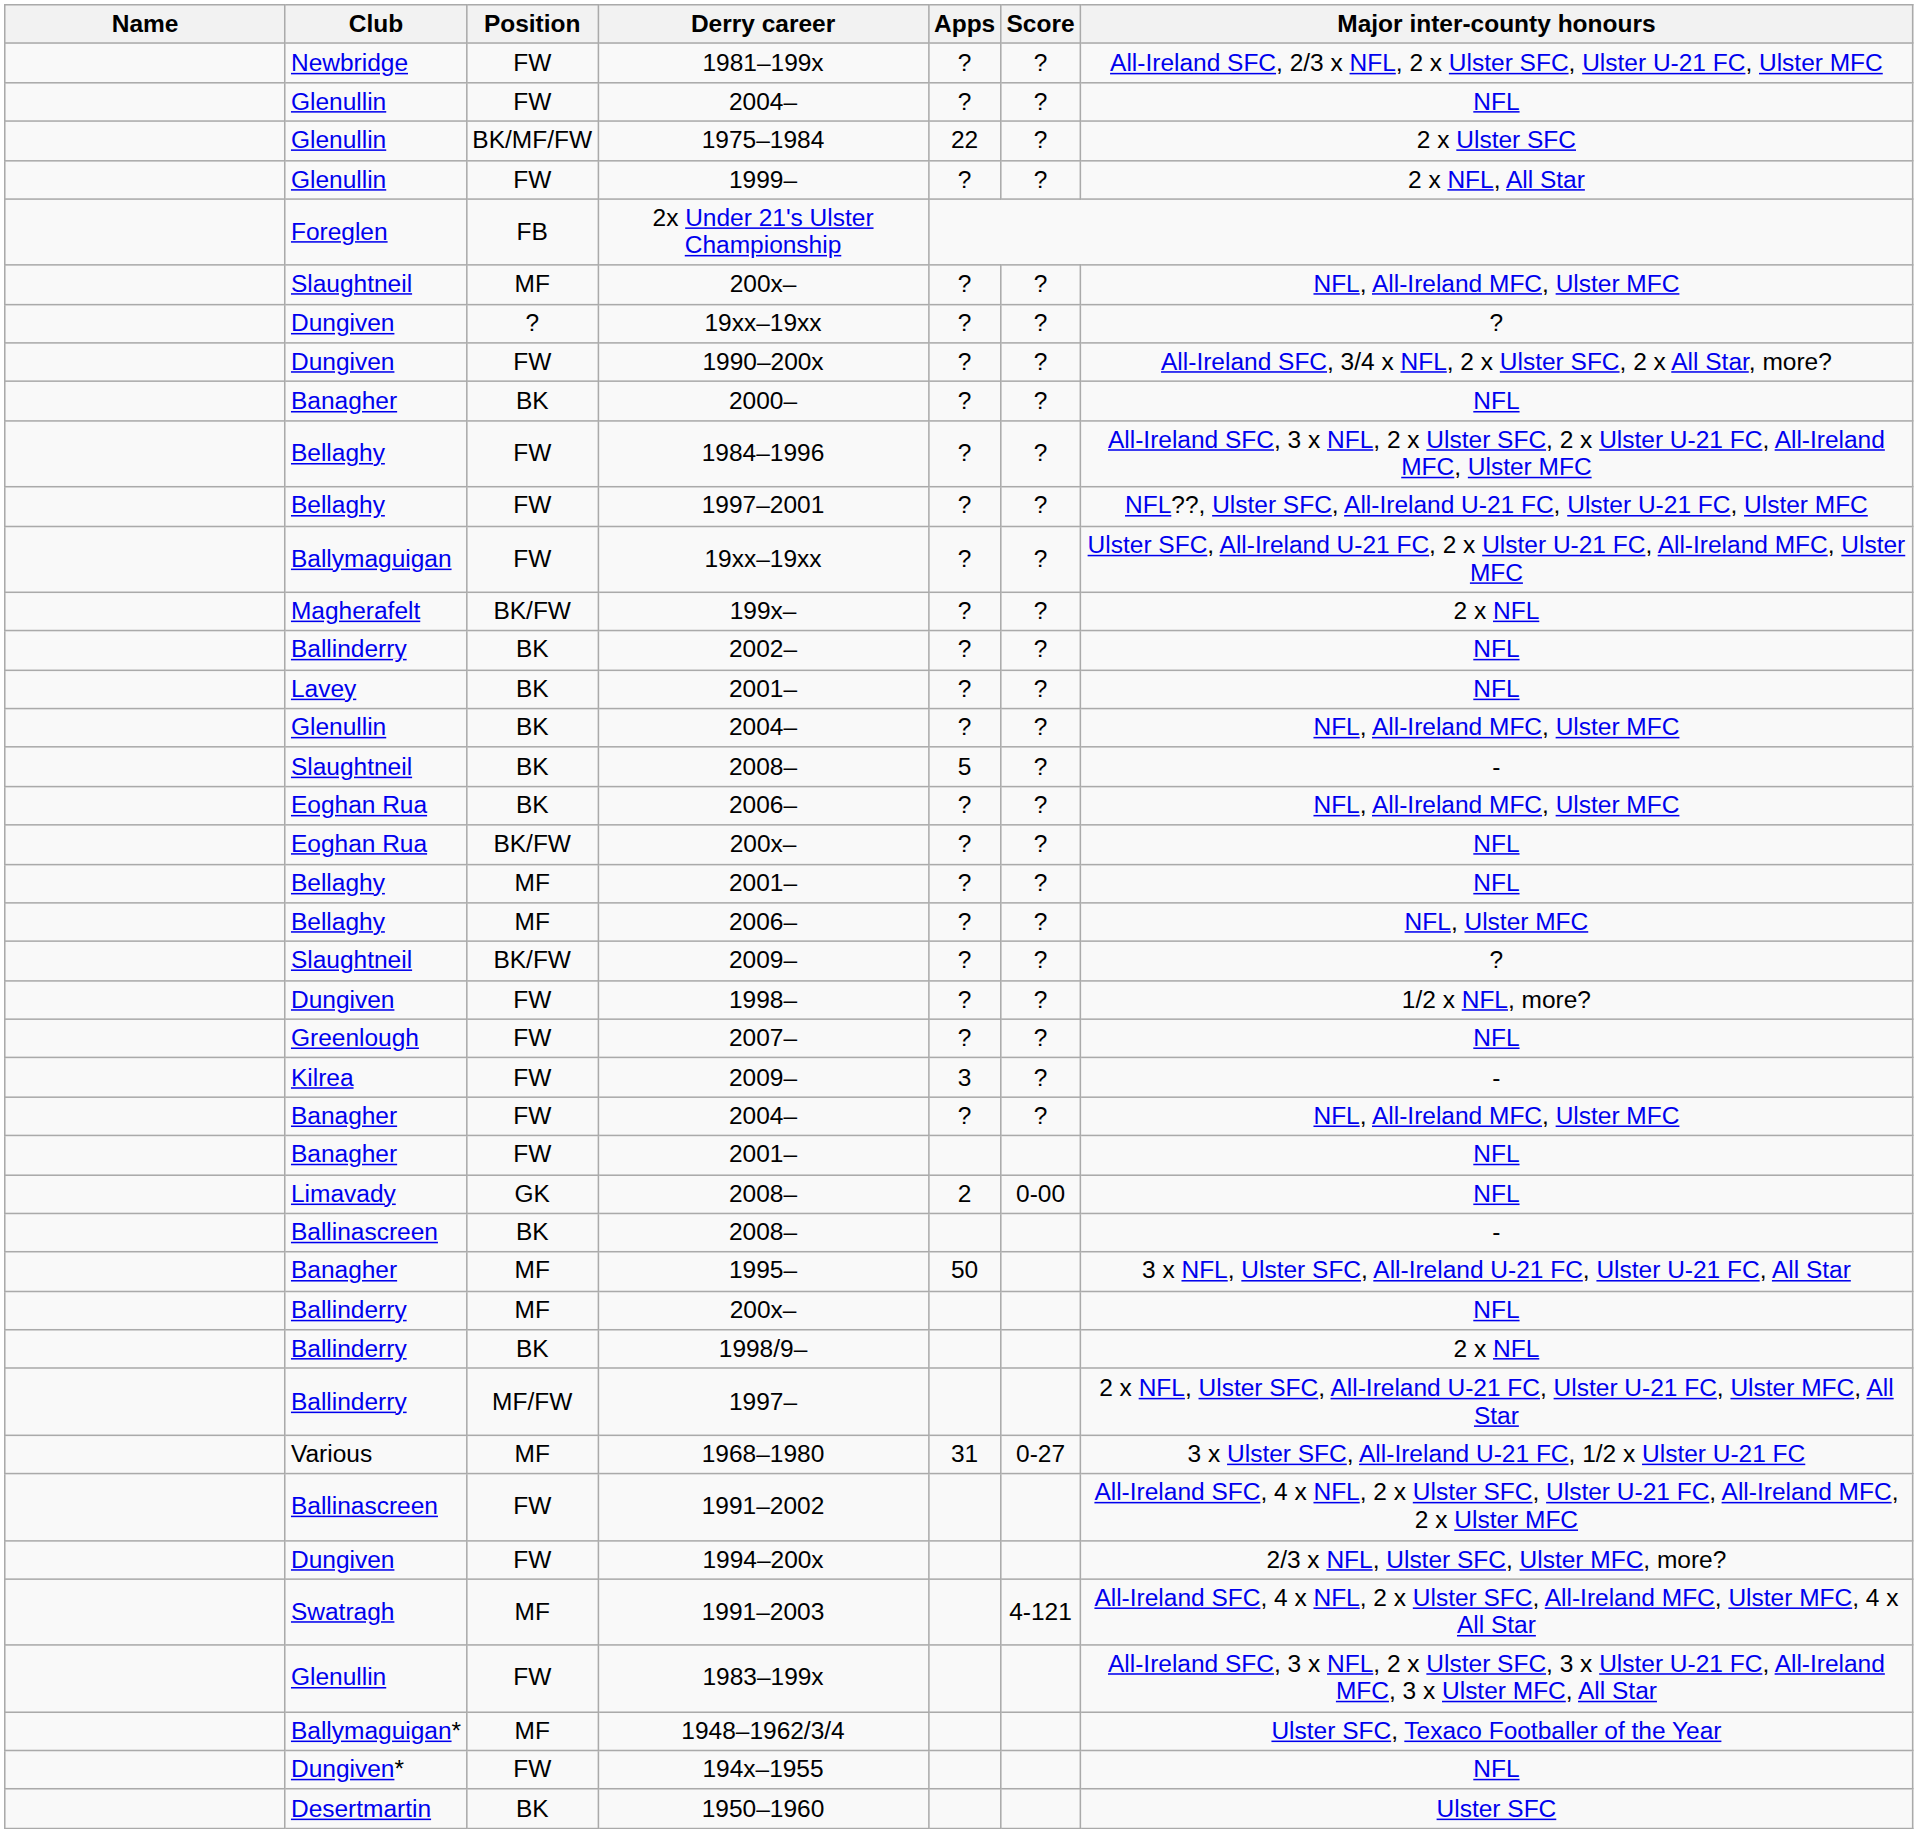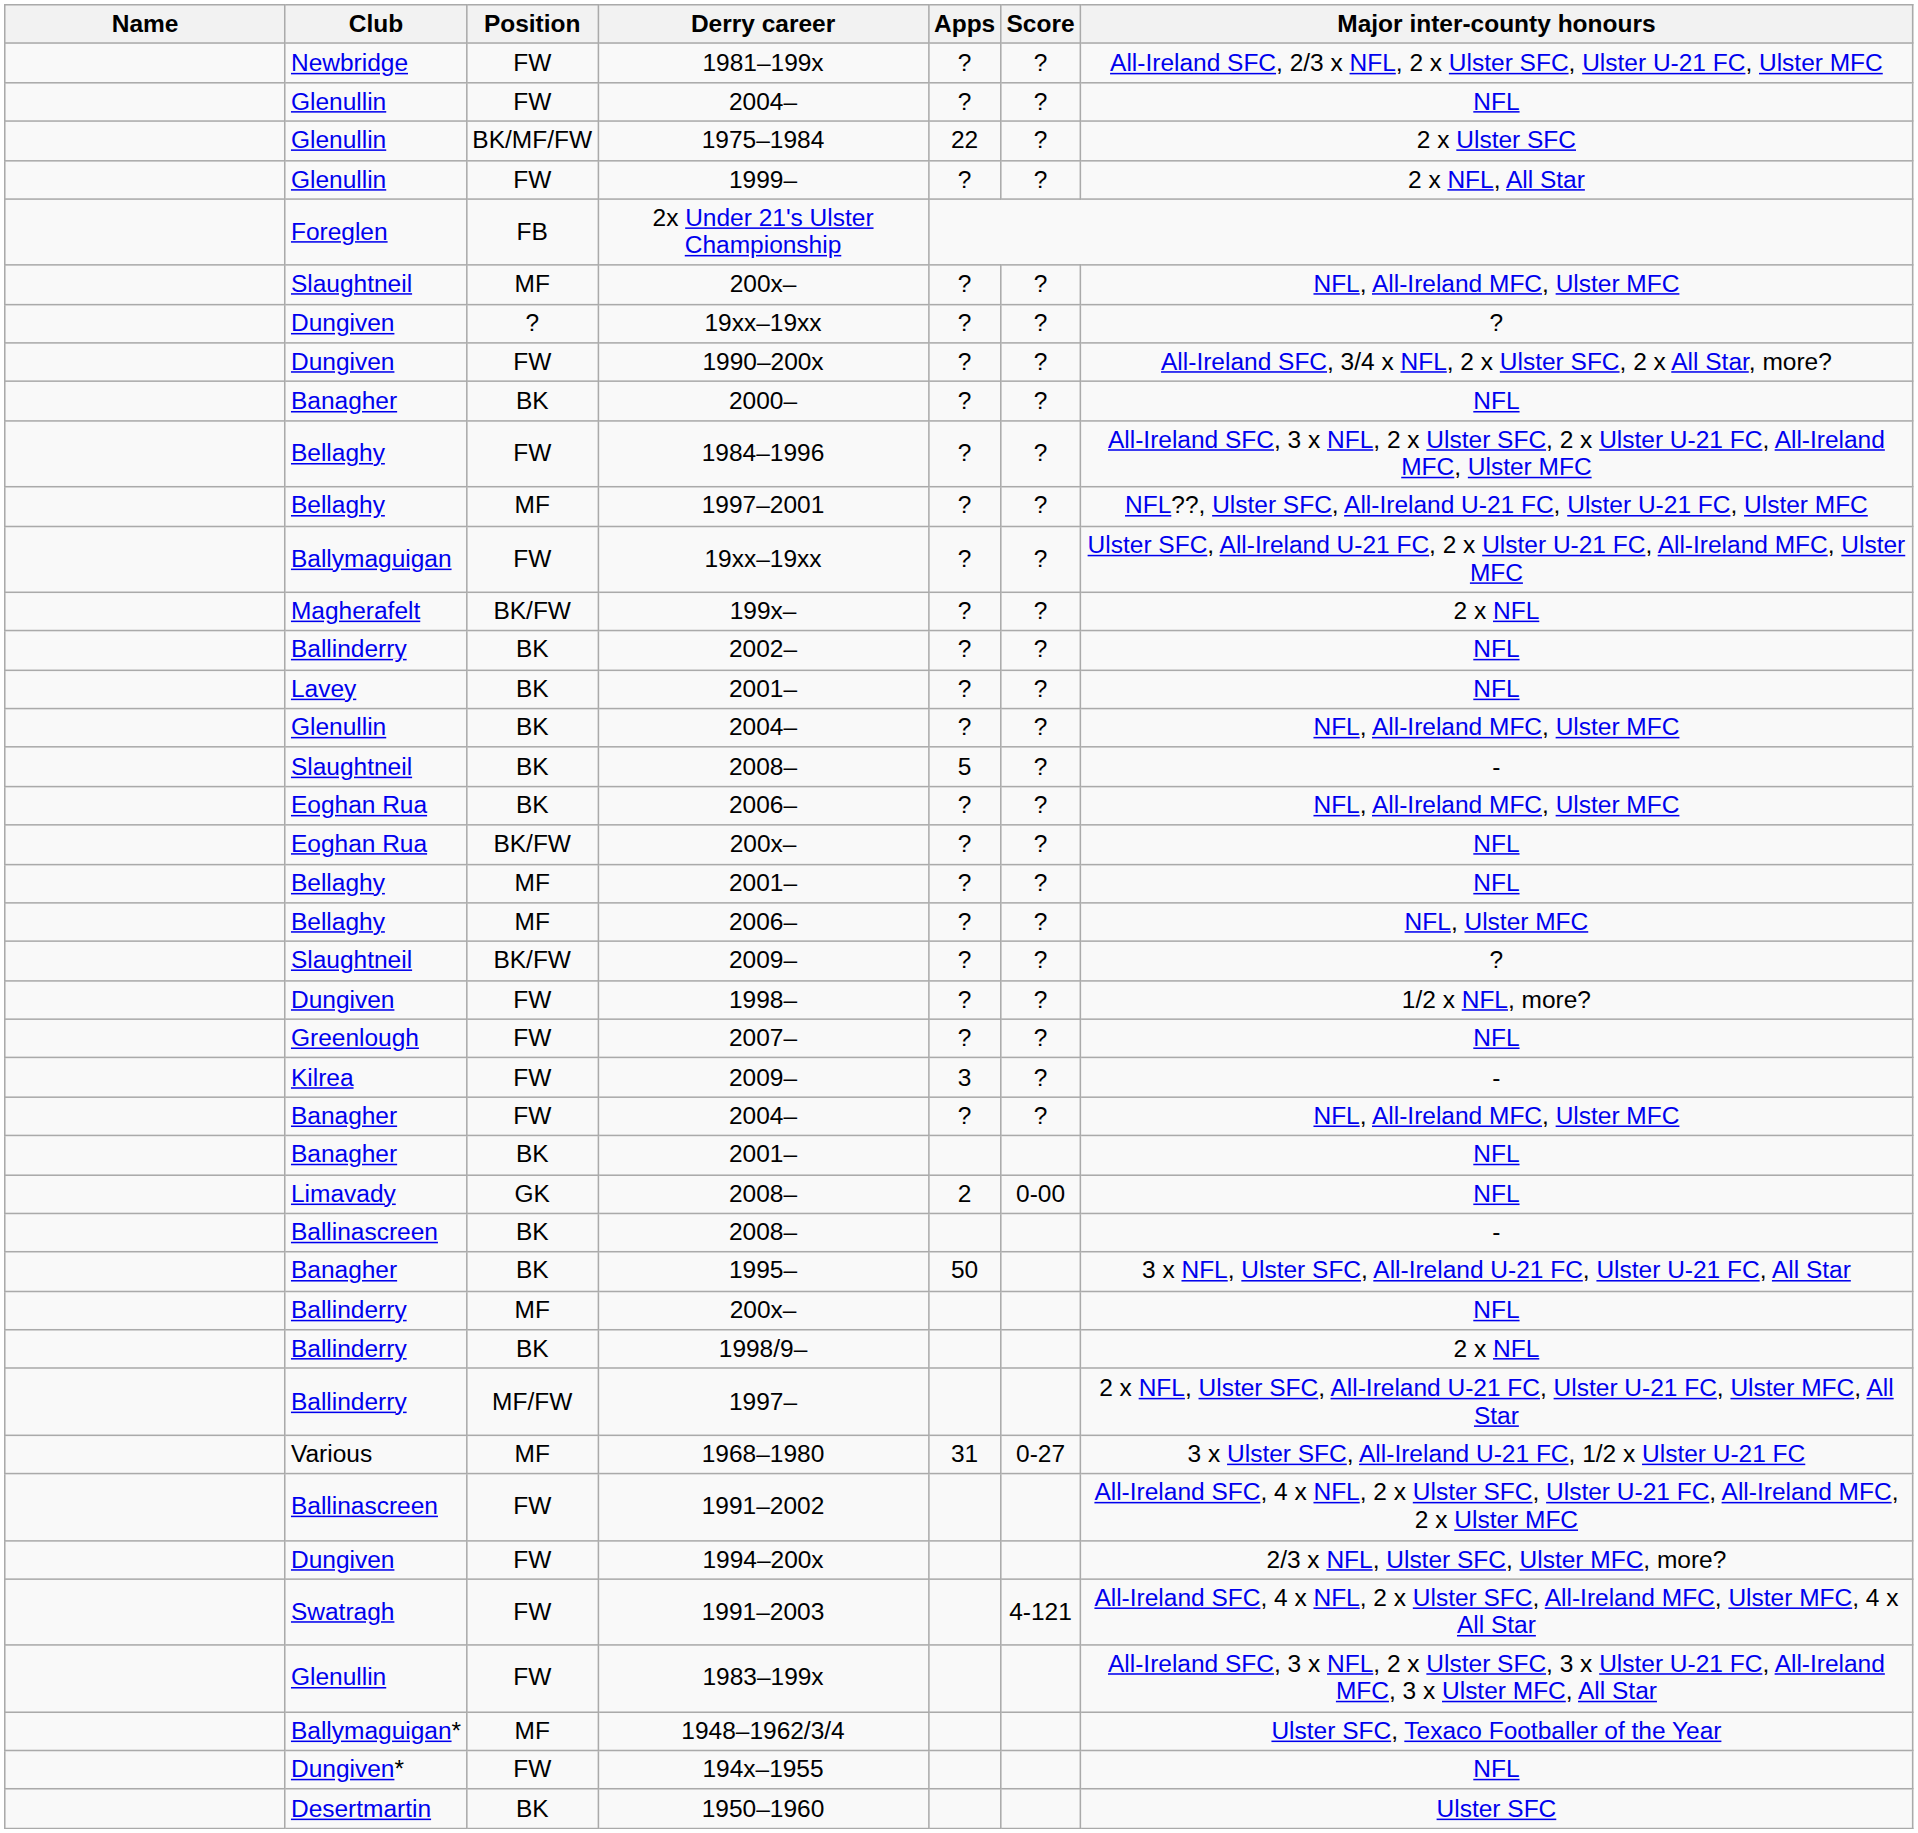 <table class="wikitable sortable" style="text-align: center;">
 <tr>
 <th style="width:11em">Name</th>
 <th>Club</th>
 <th>Position</th>
 <th>Derry career</th>
 <th>Apps</th>
 <th>Score</th>
 <th class="unsortable">Major inter-county honours</th>
 </tr>
 <tr>
 <td align="left"></td>
 <td align="left"><a href='#'>Newbridge</a></td>
 <td>FW</td>
 <td>1981–199x</td>
 <td>?</td>
 <td>?</td>
 <td><a href='#'>All-Ireland SFC</a>, 2/3 x <a href='#'>NFL</a>, 2 x <a href='#'>Ulster SFC</a>, <a href='#'>Ulster U-21 FC</a>, <a href='#'>Ulster MFC</a></td>
 </tr>
 <tr>
 <td align="left"></td>
 <td align="left"><a href='#'>Glenullin</a></td>
 <td>FW</td>
 <td>2004–</td>
 <td>?</td>
 <td>?</td>
 <td><a href='#'>NFL</a></td>
 </tr>
 <tr>
 <td align="left"></td>
 <td align="left"><a href='#'>Glenullin</a></td>
 <td>BK/MF/FW</td>
 <td>1975–1984</td>
 <td>22</td>
 <td>?</td>
 <td>2 x <a href='#'>Ulster SFC</a></td>
 </tr>
 <tr>
 <td align="left"></td>
 <td align="left"><a href='#'>Glenullin</a></td>
 <td>FW</td>
 <td>1999–</td>
 <td>?</td>
 <td>?</td>
 <td>2 x <a href='#'>NFL</a>, <a href='#'>All Star</a></td>
 </tr>
 <tr>
 <td align="left"></td>
 <td align="left"><a href='#'>Foreglen</a></td>
 <td>FB</td>
 <td 1968-1969>2x <a href='#'>Under 21's Ulster Championship</a></td>
 </tr>
 <tr>
 <td align="left"></td>
 <td align="left"><a href='#'>Slaughtneil</a></td>
 <td>MF</td>
 <td>200x–</td>
 <td>?</td>
 <td>?</td>
 <td><a href='#'>NFL</a>, <a href='#'>All-Ireland MFC</a>, <a href='#'>Ulster MFC</a></td>
 </tr>
 <tr>
 <td align="left"></td>
 <td align="left"><a href='#'>Dungiven</a></td>
 <td>?</td>
 <td>19xx–19xx</td>
 <td>?</td>
 <td>?</td>
 <td>?</td>
 </tr>
 <tr>
 <td align="left"></td>
 <td align="left"><a href='#'>Dungiven</a></td>
 <td>FW</td>
 <td>1990–200x</td>
 <td>?</td>
 <td>?</td>
 <td><a href='#'>All-Ireland SFC</a>, 3/4 x <a href='#'>NFL</a>, 2 x <a href='#'>Ulster SFC</a>, 2 x <a href='#'>All Star</a>, more?</td>
 </tr>
 <tr>
 <td align="left"></td>
 <td align="left"><a href='#'>Banagher</a></td>
 <td>BK</td>
 <td>2000–</td>
 <td>?</td>
 <td>?</td>
 <td><a href='#'>NFL</a></td>
 </tr>
 <tr>
 <td align="left"></td>
 <td align="left"><a href='#'>Bellaghy</a></td>
 <td>FW</td>
 <td>1984–1996</td>
 <td>?</td>
 <td>?</td>
 <td><a href='#'>All-Ireland SFC</a>, 3 x <a href='#'>NFL</a>, 2 x <a href='#'>Ulster SFC</a>, 2 x <a href='#'>Ulster U-21 FC</a>, <a href='#'>All-Ireland MFC</a>, <a href='#'>Ulster MFC</a></td>
 </tr>
 <tr>
 <td align="left"></td>
 <td align="left"><a href='#'>Bellaghy</a></td>
-<td>FW</td>
+<td>MF</td>
 <td>1997–2001</td>
 <td>?</td>
 <td>?</td>
 <td><a href='#'>NFL</a>??, <a href='#'>Ulster SFC</a>, <a href='#'>All-Ireland U-21 FC</a>, <a href='#'>Ulster U-21 FC</a>, <a href='#'>Ulster MFC</a></td>
 </tr>
 <tr>
 <td align="left"></td>
 <td align="left"><a href='#'>Ballymaguigan</a></td>
 <td>FW</td>
 <td>19xx–19xx</td>
 <td>?</td>
 <td>?</td>
 <td><a href='#'>Ulster SFC</a>, <a href='#'>All-Ireland U-21 FC</a>, 2 x <a href='#'>Ulster U-21 FC</a>, <a href='#'>All-Ireland MFC</a>, <a href='#'>Ulster MFC</a></td>
 </tr>
 <tr>
 <td align="left"></td>
 <td align="left"><a href='#'>Magherafelt</a></td>
 <td>BK/FW</td>
 <td>199x–</td>
 <td>?</td>
 <td>?</td>
 <td>2 x <a href='#'>NFL</a></td>
 </tr>
 <tr>
 <td align="left"></td>
 <td align="left"><a href='#'>Ballinderry</a></td>
 <td>BK</td>
 <td>2002–</td>
 <td>?</td>
 <td>?</td>
 <td><a href='#'>NFL</a></td>
 </tr>
 <tr>
 <td align="left"></td>
 <td align="left"><a href='#'>Lavey</a></td>
 <td>BK</td>
 <td>2001–</td>
 <td>?</td>
 <td>?</td>
 <td><a href='#'>NFL</a></td>
 </tr>
 <tr>
 <td align="left"></td>
 <td align="left"><a href='#'>Glenullin</a></td>
 <td>BK</td>
 <td>2004–</td>
 <td>?</td>
 <td>?</td>
 <td><a href='#'>NFL</a>, <a href='#'>All-Ireland MFC</a>, <a href='#'>Ulster MFC</a></td>
 </tr>
 <tr>
 <td align="left"></td>
 <td align="left"><a href='#'>Slaughtneil</a></td>
 <td>BK</td>
 <td>2008–</td>
 <td>5</td>
 <td>?</td>
 <td>-</td>
 </tr>
 <tr>
 <td align="left"></td>
 <td align="left"><a href='#'>Eoghan Rua</a></td>
 <td>BK</td>
 <td>2006–</td>
 <td>?</td>
 <td>?</td>
 <td><a href='#'>NFL</a>, <a href='#'>All-Ireland MFC</a>, <a href='#'>Ulster MFC</a></td>
 </tr>
 <tr>
 <td align="left"></td>
 <td align="left"><a href='#'>Eoghan Rua</a></td>
 <td>BK/FW</td>
 <td>200x–</td>
 <td>?</td>
 <td>?</td>
 <td><a href='#'>NFL</a></td>
 </tr>
 <tr>
 <td align="left"></td>
 <td align="left"><a href='#'>Bellaghy</a></td>
 <td>MF</td>
 <td>2001–</td>
 <td>?</td>
 <td>?</td>
 <td><a href='#'>NFL</a></td>
 </tr>
 <tr>
 <td align="left"></td>
 <td align="left"><a href='#'>Bellaghy</a></td>
 <td>MF</td>
 <td>2006–</td>
 <td>?</td>
 <td>?</td>
 <td><a href='#'>NFL</a>, <a href='#'>Ulster MFC</a></td>
 </tr>
 <tr>
 <td align="left"></td>
 <td align="left"><a href='#'>Slaughtneil</a></td>
 <td>BK/FW</td>
 <td>2009–</td>
 <td>?</td>
 <td>?</td>
 <td>?</td>
 </tr>
 <tr>
 <td align="left"></td>
 <td align="left"><a href='#'>Dungiven</a></td>
 <td>FW</td>
 <td>1998–</td>
 <td>?</td>
 <td>?</td>
 <td>1/2 x <a href='#'>NFL</a>, more?</td>
 </tr>
 <tr>
 <td align="left"></td>
 <td align="left"><a href='#'>Greenlough</a></td>
 <td>FW</td>
 <td>2007–</td>
 <td>?</td>
 <td>?</td>
 <td><a href='#'>NFL</a></td>
 </tr>
 <tr>
 <td align="left"></td>
 <td align="left"><a href='#'>Kilrea</a></td>
 <td>FW</td>
 <td>2009–</td>
 <td>3</td>
 <td>?</td>
 <td>-</td>
 </tr>
 <tr>
 <td align="left"></td>
 <td align="left"><a href='#'>Banagher</a></td>
 <td>FW</td>
 <td>2004–</td>
 <td>?</td>
 <td>?</td>
 <td><a href='#'>NFL</a>, <a href='#'>All-Ireland MFC</a>, <a href='#'>Ulster MFC</a></td>
 </tr>
 <tr>
 <td align="left"></td>
 <td align="left"><a href='#'>Banagher</a></td>
-<td>FW</td>
+<td>BK</td>
 <td>2001–</td>
 <td></td>
 <td></td>
 <td><a href='#'>NFL</a></td>
 </tr>
 <tr>
 <td align="left"></td>
 <td align="left"><a href='#'>Limavady</a></td>
 <td>GK</td>
 <td>2008–</td>
 <td>2</td>
 <td>0-00</td>
 <td><a href='#'>NFL</a></td>
 </tr>
 <tr>
 <td align="left"></td>
 <td align="left"><a href='#'>Ballinascreen</a></td>
 <td>BK</td>
 <td>2008–</td>
 <td></td>
 <td></td>
 <td>-</td>
 </tr>
 <tr>
 <td align="left"></td>
 <td align="left"><a href='#'>Banagher</a></td>
-<td>MF</td>
+<td>BK</td>
 <td>1995–</td>
 <td>50</td>
 <td></td>
 <td>3 x <a href='#'>NFL</a>, <a href='#'>Ulster SFC</a>, <a href='#'>All-Ireland U-21 FC</a>, <a href='#'>Ulster U-21 FC</a>, <a href='#'>All Star</a></td>
 </tr>
 <tr>
 <td align="left"></td>
 <td align="left"><a href='#'>Ballinderry</a></td>
 <td>MF</td>
 <td>200x–</td>
 <td></td>
 <td></td>
 <td><a href='#'>NFL</a></td>
 </tr>
 <tr>
 <td align="left"></td>
 <td align="left"><a href='#'>Ballinderry</a></td>
 <td>BK</td>
 <td>1998/9–</td>
 <td></td>
 <td></td>
 <td>2 x <a href='#'>NFL</a></td>
 </tr>
 <tr>
 <td align="left"></td>
 <td align="left"><a href='#'>Ballinderry</a></td>
 <td>MF/FW</td>
 <td>1997–</td>
 <td></td>
 <td></td>
 <td>2 x <a href='#'>NFL</a>, <a href='#'>Ulster SFC</a>, <a href='#'>All-Ireland U-21 FC</a>, <a href='#'>Ulster U-21 FC</a>, <a href='#'>Ulster MFC</a>, <a href='#'>All Star</a></td>
 </tr>
 <tr>
 <td align="left"></td>
 <td align="left">Various</td>
 <td>MF</td>
 <td>1968–1980</td>
 <td>31</td>
 <td>0-27</td>
 <td>3 x <a href='#'>Ulster SFC</a>, <a href='#'>All-Ireland U-21 FC</a>, 1/2 x <a href='#'>Ulster U-21 FC</a></td>
 </tr>
 <tr>
 <td align="left"></td>
 <td align="left"><a href='#'>Ballinascreen</a></td>
 <td>FW</td>
 <td>1991–2002</td>
 <td></td>
 <td></td>
 <td><a href='#'>All-Ireland SFC</a>, 4 x <a href='#'>NFL</a>, 2 x <a href='#'>Ulster SFC</a>, <a href='#'>Ulster U-21 FC</a>, <a href='#'>All-Ireland MFC</a>, 2 x <a href='#'>Ulster MFC</a></td>
 </tr>
 <tr>
 <td align="left"></td>
 <td align="left"><a href='#'>Dungiven</a></td>
 <td>FW</td>
 <td>1994–200x</td>
 <td></td>
 <td></td>
 <td>2/3 x <a href='#'>NFL</a>, <a href='#'>Ulster SFC</a>, <a href='#'>Ulster MFC</a>, more?</td>
 </tr>
 <tr>
 <td align="left"></td>
 <td align="left"><a href='#'>Swatragh</a></td>
-<td>MF</td>
+<td>FW</td>
 <td>1991–2003</td>
 <td></td>
 <td>4-121</td>
 <td><a href='#'>All-Ireland SFC</a>, 4 x <a href='#'>NFL</a>, 2 x <a href='#'>Ulster SFC</a>, <a href='#'>All-Ireland MFC</a>, <a href='#'>Ulster MFC</a>, 4 x <a href='#'>All Star</a></td>
 </tr>
 <tr>
 <td align="left"></td>
 <td align="left"><a href='#'>Glenullin</a></td>
 <td>FW</td>
 <td>1983–199x</td>
 <td></td>
 <td></td>
 <td><a href='#'>All-Ireland SFC</a>, 3 x <a href='#'>NFL</a>, 2 x <a href='#'>Ulster SFC</a>, 3 x <a href='#'>Ulster U-21 FC</a>, <a href='#'>All-Ireland MFC</a>, 3 x <a href='#'>Ulster MFC</a>, <a href='#'>All Star</a></td>
 </tr>
 <tr>
 <td align="left"></td>
 <td align="left"><a href='#'>Ballymaguigan</a>*</td>
 <td>MF</td>
 <td>1948–1962/3/4</td>
 <td></td>
 <td></td>
 <td><a href='#'>Ulster SFC</a>, <a href='#'>Texaco Footballer of the Year</a></td>
 </tr>
 <tr>
 <td align="left"></td>
 <td align="left"><a href='#'>Dungiven</a>*</td>
 <td>FW</td>
 <td>194x–1955</td>
 <td></td>
 <td></td>
 <td><a href='#'>NFL</a></td>
 </tr>
 <tr>
 <td align="left"></td>
 <td align="left"><a href='#'>Desertmartin</a></td>
 <td>BK</td>
 <td>1950–1960</td>
 <td></td>
 <td></td>
 <td><a href='#'>Ulster SFC</a></td>
 </tr>
 </table>
